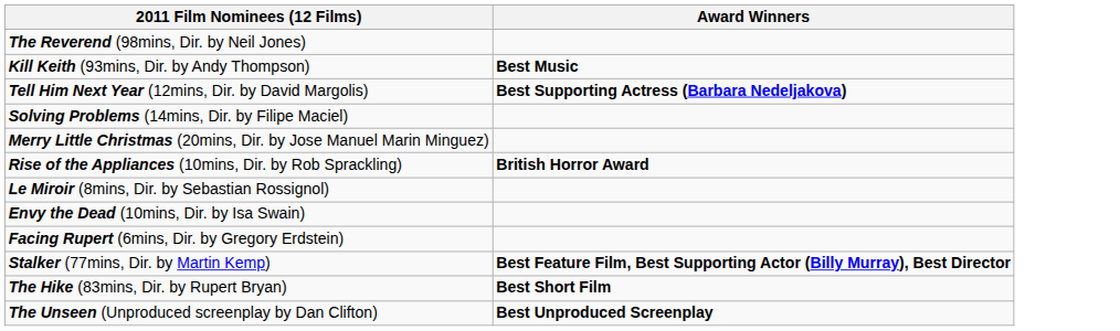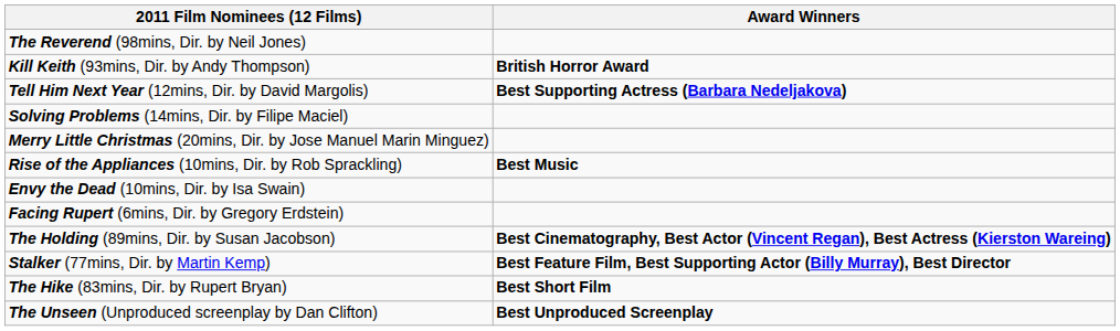 <table class="wikitable mw-collapsible mw-collapsed">
 <tr>
 <th>2011 Film Nominees (12 Films)</th>
 <th>Award Winners</th>
 </tr>
 <tr>
 <td><strong><em>The Reverend</em></strong> (98mins, Dir. by Neil Jones)</td>
 <td></td>
 </tr>
 <tr>
 <td><strong><em>Kill Keith</em></strong> (93mins, Dir. by Andy Thompson)</td>
-<td><strong>Best Music</strong></td>
+<td><strong>British Horror Award</strong></td>
 </tr>
 <tr>
 <td><strong><em>Tell Him Next Year</em></strong> (12mins, Dir. by David Margolis)</td>
 <td><strong>Best Supporting Actress (<a href='#'>Barbara Nedeljakova</a>)</strong></td>
 </tr>
 <tr>
 <td><strong><em>Solving Problems</em></strong> (14mins, Dir. by Filipe Maciel)</td>
 <td></td>
 </tr>
 <tr>
 <td><strong><em>Merry Little Christmas</em></strong> (20mins, Dir. by Jose Manuel Marin Minguez)</td>
 <td></td>
 </tr>
 <tr>
 <td><strong><em>Rise of the Appliances</em></strong> (10mins, Dir. by Rob Sprackling)</td>
-<td><strong>British Horror Award</strong></td>
-</tr>
-<tr>
-<td><strong><em>Le Miroir</em></strong> (8mins, Dir. by Sebastian Rossignol)</td>
-<td></td>
+<td><strong>Best Music</strong></td>
 </tr>
 <tr>
 <td><strong><em>Envy the Dead</em></strong> (10mins, Dir. by Isa Swain)</td>
 <td></td>
 </tr>
 <tr>
 <td><strong><em>Facing Rupert</em></strong> (6mins, Dir. by Gregory Erdstein)</td>
 <td></td>
+</tr>
+<tr>
+<td><strong><em>The Holding</em></strong> (89mins, Dir. by Susan Jacobson)</td>
+<td><strong>Best Cinematography, Best Actor (<a href='#'>Vincent Regan</a>), Best Actress (<a href='#'>Kierston Wareing</a>)</strong></td>
 </tr>
 <tr>
 <td><strong><em>Stalker</em></strong> (77mins, Dir. by <a href='#'>Martin Kemp</a>)</td>
 <td><strong>Best Feature Film, Best Supporting Actor (<a href='#'>Billy Murray</a>), Best Director</strong></td>
 </tr>
 <tr>
 <td><strong><em>The Hike</em></strong> (83mins, Dir. by Rupert Bryan)</td>
 <td><strong>Best Short Film</strong></td>
 </tr>
 <tr>
 <td><strong><em>The Unseen</em></strong> (Unproduced screenplay by Dan Clifton)</td>
 <td><strong>Best Unproduced Screenplay</strong></td>
 </tr>
 </table>
